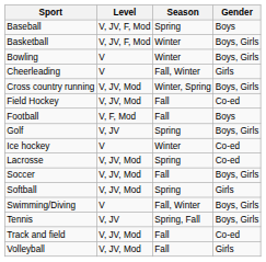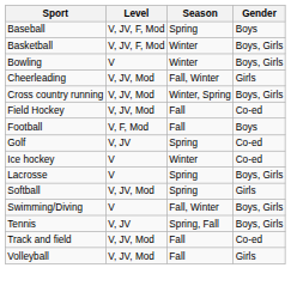 <table class="wikitable" style="text-align:left; float:right; font-size:80%;">
 <tr>
 <th>Sport</th>
 <th>Level</th>
 <th>Season</th>
 <th>Gender</th>
 </tr>
 <tr>
 <td>Baseball</td>
 <td>V, JV, F, Mod</td>
 <td>Spring</td>
 <td>Boys</td>
 </tr>
 <tr>
 <td>Basketball</td>
 <td>V, JV, F, Mod</td>
 <td>Winter</td>
 <td>Boys, Girls</td>
 </tr>
 <tr>
 <td>Bowling</td>
 <td>V</td>
 <td>Winter</td>
 <td>Boys, Girls</td>
 </tr>
 <tr>
 <td>Cheerleading</td>
-<td>V</td>
+<td>V, JV, Mod</td>
 <td>Fall, Winter</td>
 <td>Girls</td>
 </tr>
 <tr>
 <td>Cross country running</td>
 <td>V, JV, Mod</td>
 <td>Winter, Spring</td>
 <td>Boys, Girls</td>
 </tr>
 <tr>
 <td>Field Hockey</td>
 <td>V, JV, Mod</td>
 <td>Fall</td>
 <td>Co-ed</td>
 </tr>
 <tr>
 <td>Football</td>
 <td>V, F, Mod</td>
 <td>Fall</td>
 <td>Boys</td>
 </tr>
 <tr>
 <td>Golf</td>
 <td>V, JV</td>
 <td>Spring</td>
-<td>Boys, Girls</td>
+<td>Co-ed</td>
 </tr>
 <tr>
 <td>Ice hockey</td>
 <td>V</td>
 <td>Winter</td>
 <td>Co-ed</td>
 </tr>
 <tr>
 <td>Lacrosse</td>
-<td>V, JV, Mod</td>
+<td>V</td>
 <td>Spring</td>
-<td>Co-ed</td>
-</tr>
-<tr>
-<td>Soccer</td>
-<td>V, JV, Mod</td>
-<td>Fall</td>
 <td>Boys, Girls</td>
 </tr>
 <tr>
 <td>Softball</td>
 <td>V, JV, Mod</td>
 <td>Spring</td>
 <td>Girls</td>
 </tr>
 <tr>
 <td>Swimming/Diving</td>
 <td>V</td>
 <td>Fall, Winter</td>
 <td>Boys, Girls</td>
 </tr>
 <tr>
 <td>Tennis</td>
 <td>V, JV</td>
 <td>Spring, Fall</td>
 <td>Boys, Girls</td>
 </tr>
 <tr>
 <td>Track and field</td>
 <td>V, JV, Mod</td>
 <td>Fall</td>
 <td>Co-ed</td>
 </tr>
 <tr>
 <td>Volleyball</td>
 <td>V, JV, Mod</td>
 <td>Fall</td>
 <td>Girls</td>
 </tr>
 </table>
